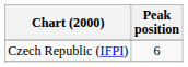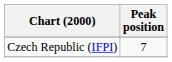 <table class="wikitable">
 <tr>
 <th align="left">Chart (2000)</th>
 <th align="center">Peak<br>position</th>
 </tr>
 <tr>
 </tr>
 <tr>
 </tr>
 <tr>
 <td align="left">Czech Republic (<a href='#'>IFPI</a>)</td>
-<td align="center">6</td>
+<td align="center">7</td>
 </tr>
 <tr>
 </tr>
 <tr>
 </tr>
 </table>
